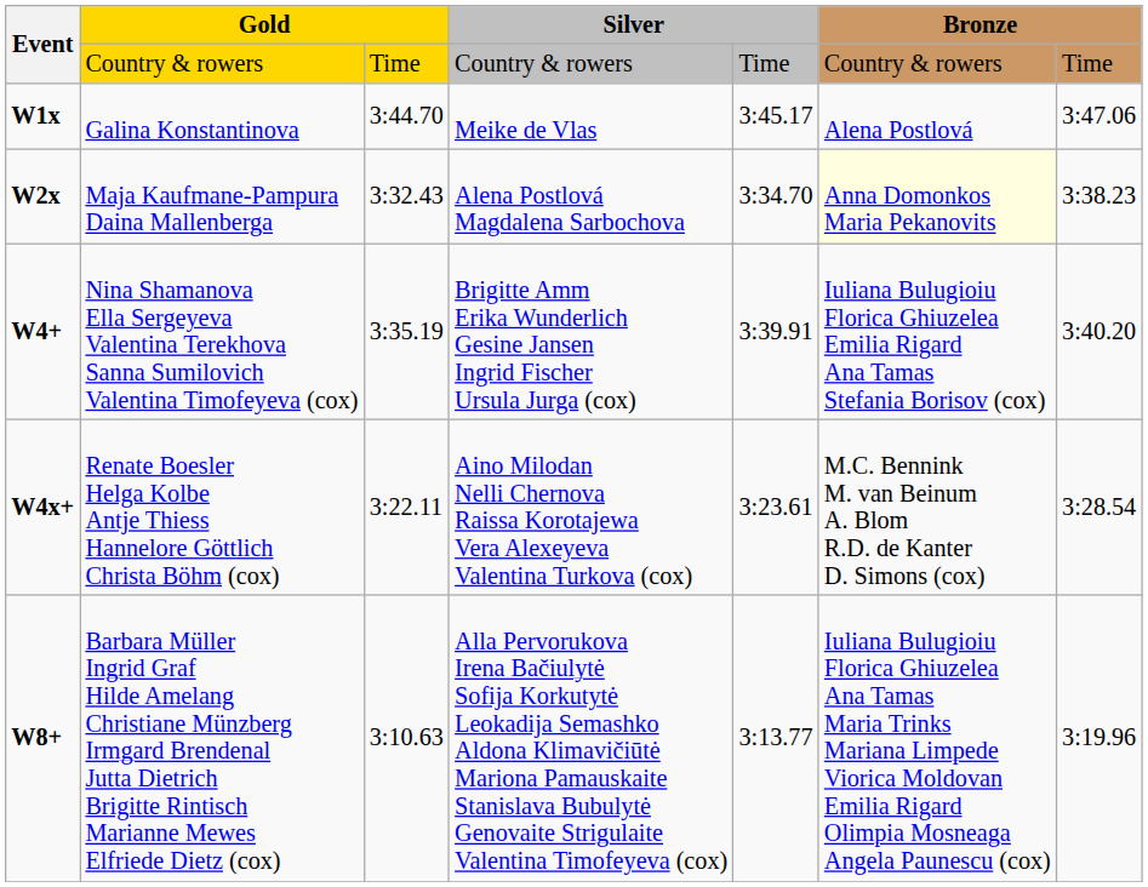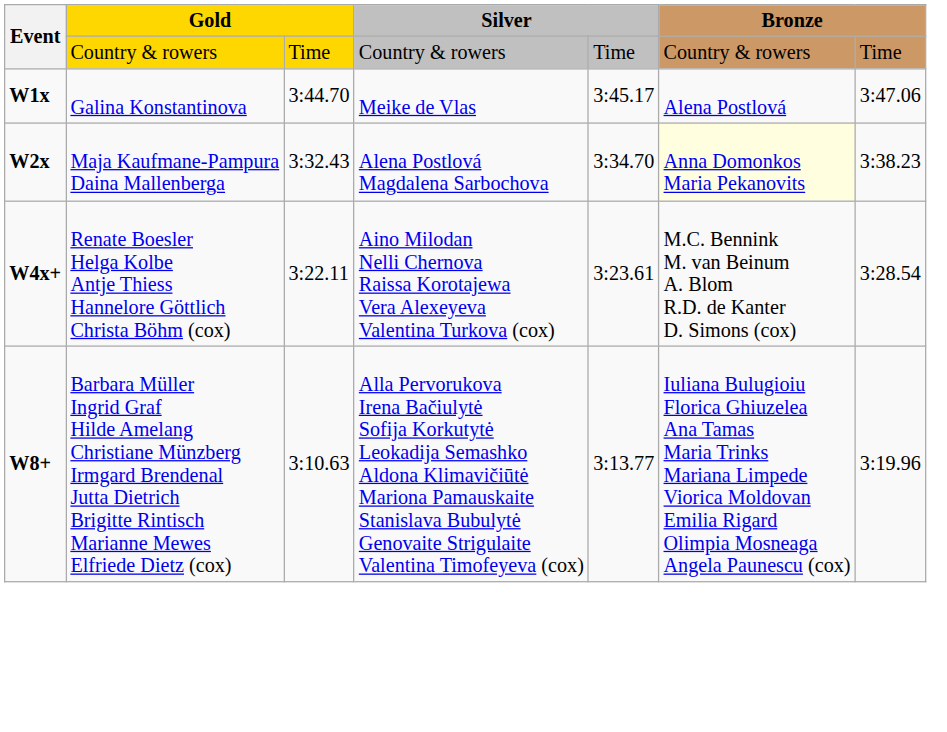 <table class="wikitable">
 <tr>
 <th rowspan="2">Event</th>
 <th colspan="2" style="background:gold;">Gold</th>
 <th colspan="2" style="background:silver;">Silver</th>
 <th colspan="2" style="background:#c96;">Bronze</th>
 </tr>
 <tr>
 <td style="background:gold;">Country & rowers</td>
 <td style="background:gold;">Time</td>
 <td style="background:silver;">Country & rowers</td>
 <td style="background:silver;">Time</td>
 <td style="background:#c96;">Country & rowers</td>
 <td style="background:#c96;">Time</td>
 </tr>
 <tr>
 <td><strong>W1x</strong></td>
 <td> <br> <a href='#'>Galina Konstantinova</a></td>
 <td>3:44.70</td>
 <td> <br> <a href='#'>Meike de Vlas</a></td>
 <td>3:45.17</td>
 <td> <br> <a href='#'>Alena Postlová</a></td>
 <td>3:47.06</td>
 </tr>
 <tr>
 <td><strong>W2x</strong></td>
 <td> <br> <a href='#'>Maja Kaufmane-Pampura</a> <br> <a href='#'>Daina Mallenberga</a></td>
 <td>3:32.43</td>
 <td> <br> <a href='#'>Alena Postlová</a> <br> <a href='#'>Magdalena Sarbochova</a></td>
 <td>3:34.70</td>
 <td style="background: lightyellow;"> <br> <a href='#'>Anna Domonkos</a> <br> <a href='#'>Maria Pekanovits</a></td>
 <td>3:38.23</td>
 </tr>
 <tr>
-<td><strong> W4+</strong></td>
-<td> <br> <a href='#'>Nina Shamanova</a> <br> <a href='#'>Ella Sergeyeva</a> <br> <a href='#'>Valentina Terekhova</a> <br> <a href='#'>Sanna Sumilovich</a> <br> <a href='#'>Valentina Timofeyeva</a> (cox)</td>
-<td>3:35.19</td>
-<td> <br> <a href='#'>Brigitte Amm</a> <br> <a href='#'>Erika Wunderlich</a> <br> <a href='#'>Gesine Jansen</a> <br> <a href='#'>Ingrid Fischer</a> <br> <a href='#'>Ursula Jurga</a> (cox)</td>
-<td>3:39.91</td>
-<td> <br> <a href='#'>Iuliana Bulugioiu</a> <br> <a href='#'>Florica Ghiuzelea</a> <br> <a href='#'>Emilia Rigard</a> <br> <a href='#'>Ana Tamas</a> <br> <a href='#'>Stefania Borisov</a> (cox)</td>
-<td>3:40.20</td>
-</tr>
-<tr>
 <td><strong>W4x+</strong></td>
 <td> <br> <a href='#'>Renate Boesler</a> <br> <a href='#'>Helga Kolbe</a> <br> <a href='#'>Antje Thiess</a> <br> <a href='#'>Hannelore Göttlich</a> <br> <a href='#'>Christa Böhm</a> (cox)</td>
 <td>3:22.11</td>
 <td> <br> <a href='#'>Aino Milodan</a> <br> <a href='#'>Nelli Chernova</a> <br> <a href='#'>Raissa Korotajewa</a> <br> <a href='#'>Vera Alexeyeva</a> <br> <a href='#'>Valentina Turkova</a> (cox)</td>
 <td>3:23.61</td>
 <td> <br> M.C. Bennink <br> M. van Beinum <br> A. Blom <br> R.D. de Kanter <br> D. Simons (cox)</td>
 <td>3:28.54</td>
 </tr>
 <tr>
 <td><strong>W8+</strong></td>
 <td> <br> <a href='#'>Barbara Müller</a> <br> <a href='#'>Ingrid Graf</a> <br> <a href='#'>Hilde Amelang</a> <br> <a href='#'>Christiane Münzberg</a> <br> <a href='#'>Irmgard Brendenal</a> <br> <a href='#'>Jutta Dietrich</a> <br> <a href='#'>Brigitte Rintisch</a> <br> <a href='#'>Marianne Mewes</a> <br> <a href='#'>Elfriede Dietz</a> (cox)</td>
 <td>3:10.63</td>
 <td> <br> <a href='#'>Alla Pervorukova</a> <br> <a href='#'>Irena Bačiulytė</a> <br> <a href='#'>Sofija Korkutytė</a> <br> <a href='#'>Leokadija Semashko</a> <br> <a href='#'>Aldona Klimavičiūtė</a> <br> <a href='#'>Mariona Pamauskaite</a> <br> <a href='#'>Stanislava Bubulytė</a> <br> <a href='#'>Genovaite Strigulaite</a> <br> <a href='#'>Valentina Timofeyeva</a> (cox)</td>
 <td>3:13.77</td>
 <td> <br> <a href='#'>Iuliana Bulugioiu</a> <br> <a href='#'>Florica Ghiuzelea</a> <br> <a href='#'>Ana Tamas</a> <br> <a href='#'>Maria Trinks</a> <br> <a href='#'>Mariana Limpede</a> <br> <a href='#'>Viorica Moldovan</a> <br> <a href='#'>Emilia Rigard</a> <br> <a href='#'>Olimpia Mosneaga</a> <br> <a href='#'>Angela Paunescu</a> (cox)</td>
 <td>3:19.96</td>
 </tr>
 </table>
